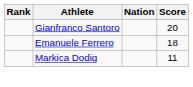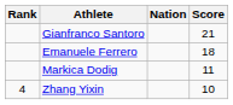 <table class="wikitable sortable" style="text-align:center">
 <tr>
 <th>Rank</th>
 <th>Athlete</th>
 <th>Nation</th>
 <th>Score</th>
 </tr>
 <tr>
 <td></td>
 <td align=left><a href='#'>Gianfranco Santoro</a></td>
 <td align=left></td>
-<td>20</td>
+<td>21</td>
 </tr>
 <tr>
 <td></td>
 <td align=left><a href='#'>Emanuele Ferrero</a></td>
 <td align=left></td>
 <td>18</td>
 </tr>
 <tr>
 <td></td>
 <td align=left><a href='#'>Markica Dodig</a></td>
 <td align=left></td>
 <td>11</td>
 </tr>
+<tr>
+<td>4</td>
+<td align=left><a href='#'>Zhang Yixin</a></td>
+<td align=left></td>
+<td>10</td>
+</tr>
 </table>
